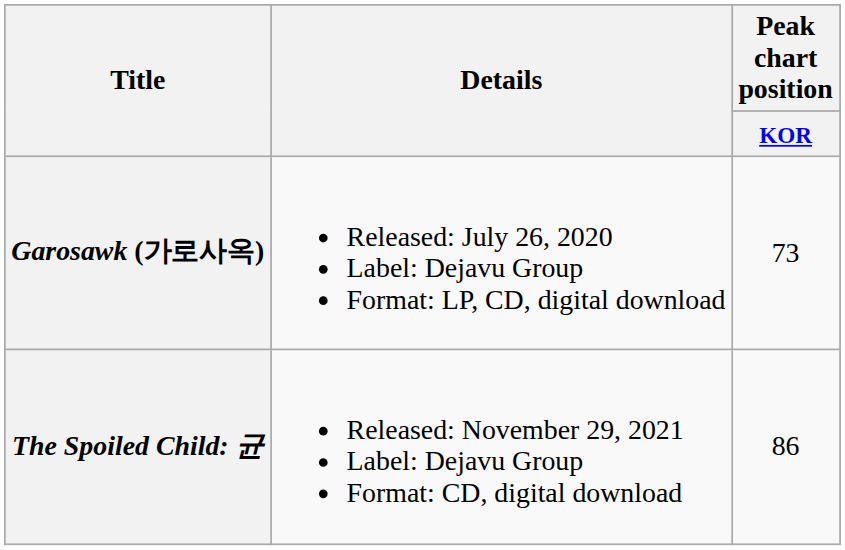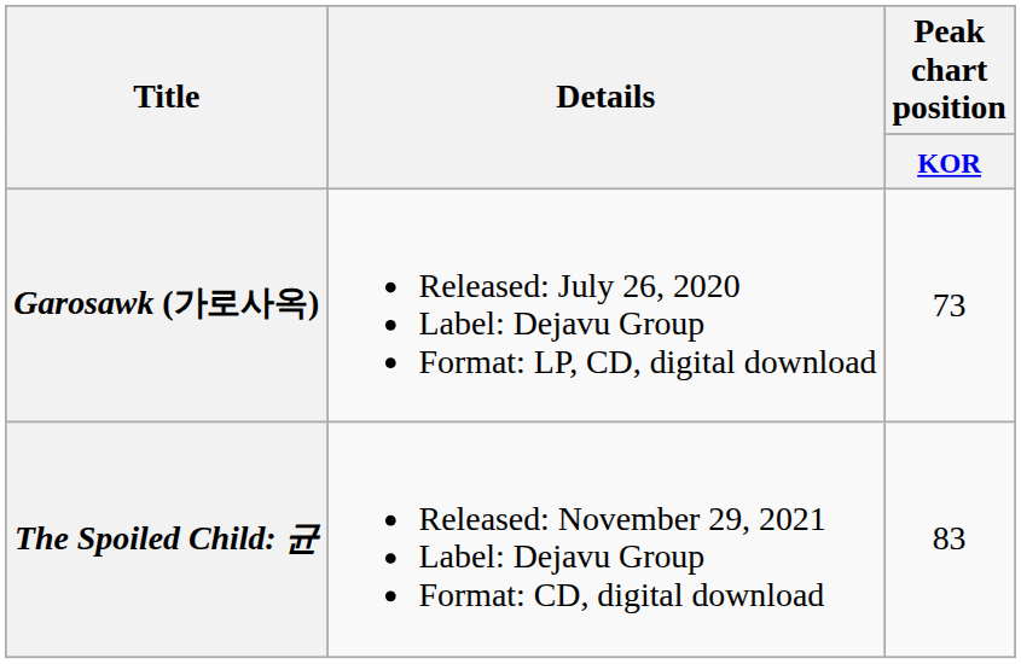 <table class="wikitable plainrowheaders">
 <tr>
 <th rowspan="2">Title</th>
 <th rowspan="2">Details</th>
 <th>Peak<br>chart<br>position</th>
 </tr>
 <tr>
 <th><a href='#'><small>KOR</small></a><br></th>
 </tr>
 <tr>
 <th scope="row"><em>Garosawk</em> (가로사옥)</th>
 <td><br><ul><li>Released: July 26, 2020</li><li>Label: Dejavu Group</li><li>Format: LP, CD, digital download</li></ul></td>
 <td align="center">73</td>
 </tr>
 <tr>
 <th scope="row"><em>The Spoiled Child: 균</em></th>
 <td><br><ul><li>Released: November 29, 2021</li><li>Label: Dejavu Group</li><li>Format: CD, digital download</li></ul></td>
-<td align="center">86</td>
+<td align="center">83</td>
 </tr>
 </table>
